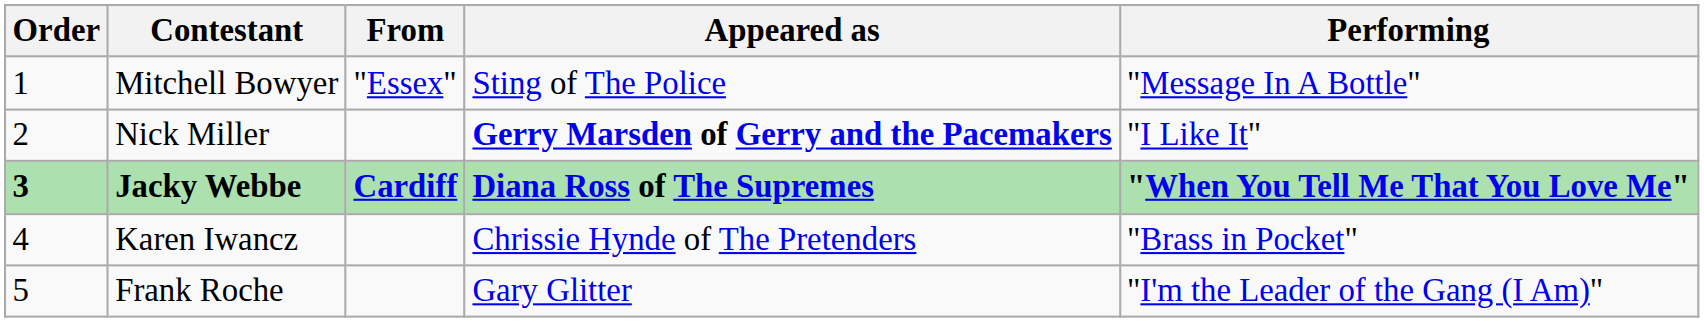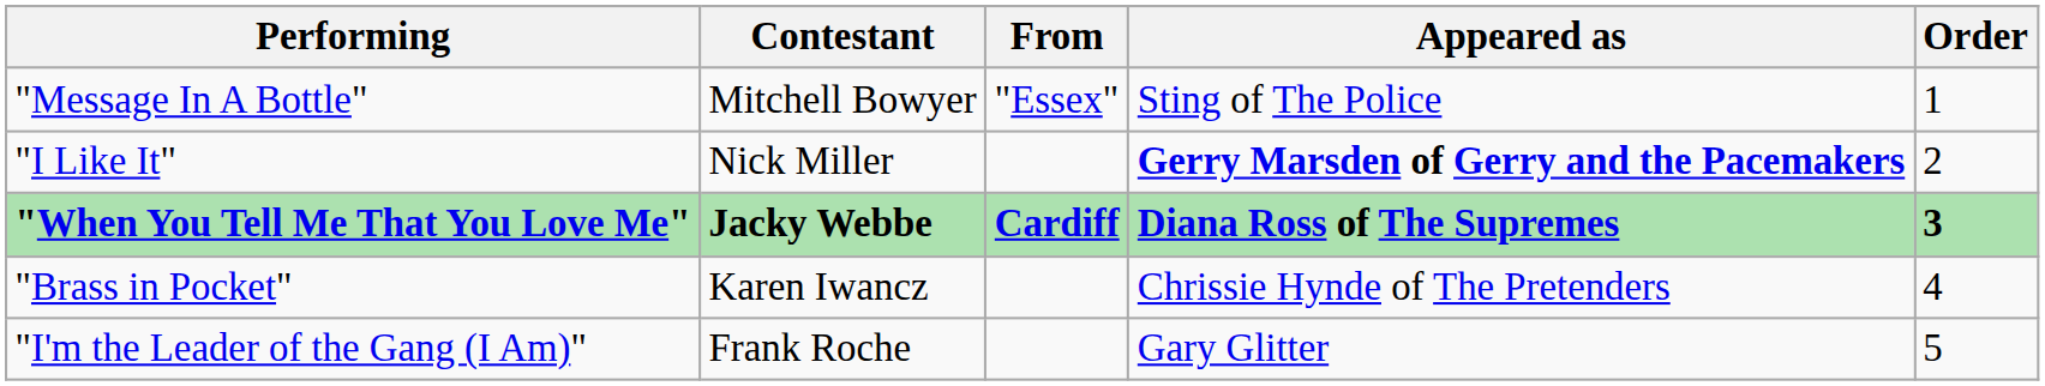 <table class="wikitable">
 <tr>
-<th>Order</th>
+<th>Performing</th>
 <th>Contestant</th>
 <th>From</th>
 <th>Appeared as</th>
-<th>Performing</th>
+<th>Order</th>
 </tr>
 <tr>
-<td>1</td>
+<td>"<a href='#'>Message In A Bottle</a>"</td>
 <td>Mitchell Bowyer</td>
 <td>"<a href='#'>Essex</a>"</td>
 <td><a href='#'>Sting</a> of <a href='#'>The Police</a></td>
-<td>"<a href='#'>Message In A Bottle</a>"</td>
+<td>1</td>
 </tr>
 <tr>
-<td>2</td>
+<td>"<a href='#'>I Like It</a>"</td>
 <td>Nick Miller</td>
 <td></td>
 <td><strong><a href='#'>Gerry Marsden</a> of <a href='#'>Gerry and the Pacemakers</a></strong></td>
-<td>"<a href='#'>I Like It</a>"</td>
+<td>2</td>
 </tr>
 <tr style="background:#ACE1AF;">
-<td><strong>3</strong></td>
+<td><strong>"<a href='#'>When You Tell Me That You Love Me</a>"</strong></td>
 <td><strong>Jacky Webbe</strong></td>
 <td><strong><a href='#'>Cardiff</a></strong></td>
 <td><strong><a href='#'>Diana Ross</a> of <a href='#'>The Supremes</a></strong></td>
-<td><strong>"<a href='#'>When You Tell Me That You Love Me</a>"</strong></td>
+<td><strong>3</strong></td>
 </tr>
 <tr>
-<td>4</td>
+<td>"<a href='#'>Brass in Pocket</a>"</td>
 <td>Karen Iwancz</td>
 <td></td>
 <td><a href='#'>Chrissie Hynde</a> of <a href='#'>The Pretenders</a></td>
-<td>"<a href='#'>Brass in Pocket</a>"</td>
+<td>4</td>
 </tr>
 <tr>
-<td>5</td>
+<td>"<a href='#'>I'm the Leader of the Gang (I Am)</a>"</td>
 <td>Frank Roche</td>
 <td></td>
 <td><a href='#'>Gary Glitter</a></td>
-<td>"<a href='#'>I'm the Leader of the Gang (I Am)</a>"</td>
+<td>5</td>
 </tr>
 </table>
